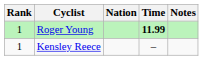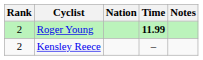 <table class="wikitable sortable" style="text-align:center">
 <tr>
 <th>Rank</th>
 <th>Cyclist</th>
 <th>Nation</th>
 <th>Time</th>
 <th>Notes</th>
 </tr>
 <tr bgcolor=bbf3bb>
-<td>1</td>
+<td>2</td>
 <td align=left data-sort-value="Young, Roger"><a href='#'>Roger Young</a></td>
 <td align=left></td>
 <td><strong>11.99</strong></td>
 <td></td>
 </tr>
 <tr>
-<td>1</td>
+<td>2</td>
 <td align=left data-sort-value="Reece, Kensley"><a href='#'>Kensley Reece</a></td>
 <td align=left></td>
 <td>–</td>
 <td></td>
 </tr>
 </table>
